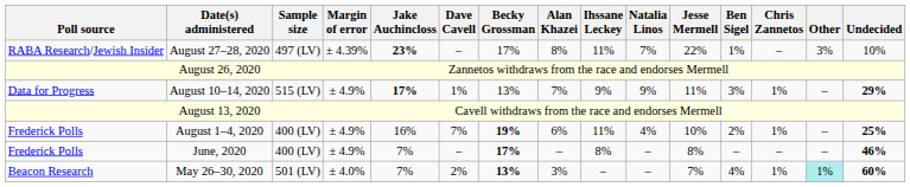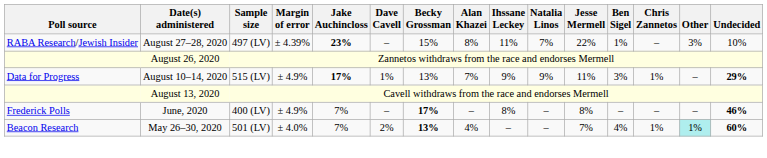 <table class="wikitable" style="font-size:90%;text-align:center;">
 <tr valign=bottom>
 <th>Poll source</th>
 <th>Date(s)<br>administered</th>
 <th>Sample<br>size</th>
 <th>Margin<br>of error</th>
 <th>Jake<br>Auchincloss</th>
 <th>Dave<br>Cavell</th>
 <th>Becky<br>Grossman</th>
 <th>Alan<br>Khazei</th>
 <th>Ihssane<br>Leckey</th>
 <th>Natalia<br>Linos</th>
 <th>Jesse<br>Mermell</th>
 <th>Ben<br>Sigel</th>
 <th>Chris<br>Zannetos</th>
 <th>Other</th>
 <th>Undecided</th>
 </tr>
 <tr>
 <td style="text-align:left;"><a href='#'>RABA Research</a>/<a href='#'>Jewish Insider</a></td>
 <td>August 27–28, 2020</td>
 <td>497 (LV)</td>
 <td>± 4.39%</td>
 <td><strong>23%</strong></td>
 <td>–</td>
-<td>17%</td>
+<td>15%</td>
 <td>8%</td>
 <td>11%</td>
 <td>7%</td>
 <td>22%</td>
 <td>1%</td>
 <td>–</td>
 <td>3%</td>
 <td>10%</td>
 </tr>
 <tr style="background:lightyellow;">
 <td style="border-right-style:hidden;"></td>
 <td style="border-right-style:hidden;">August 26, 2020</td>
 <td colspan="13">Zannetos withdraws from the race and endorses Mermell</td>
 </tr>
 <tr>
 <td style="text-align:left;"><a href='#'>Data for Progress</a></td>
 <td>August 10–14, 2020</td>
 <td>515 (LV)</td>
 <td>± 4.9%</td>
 <td><strong>17%</strong></td>
 <td>1%</td>
 <td>13%</td>
 <td>7%</td>
 <td>9%</td>
 <td>9%</td>
 <td>11%</td>
 <td>3%</td>
 <td>1%</td>
 <td>–</td>
 <td><strong>29%</strong></td>
 </tr>
 <tr style="background:lightyellow;">
 <td style="border-right-style:hidden;"></td>
 <td style="border-right-style:hidden;">August 13, 2020</td>
 <td colspan="13">Cavell withdraws from the race and endorses Mermell</td>
 </tr>
 <tr>
 <td style="text-align:left;"><a href='#'>Frederick Polls</a></td>
-<td>August 1–4, 2020</td>
-<td>400 (LV)</td>
-<td>± 4.9%</td>
-<td>16%</td>
-<td>7%</td>
-<td><strong>19%</strong></td>
-<td>6%</td>
-<td>11%</td>
-<td>4%</td>
-<td>10%</td>
-<td>2%</td>
-<td>1%</td>
-<td>–</td>
-<td><strong>25%</strong></td>
-</tr>
-<tr>
-<td style="text-align:left;"><a href='#'>Frederick Polls</a></td>
 <td>June, 2020</td>
 <td>400 (LV)</td>
 <td>± 4.9%</td>
 <td>7%</td>
 <td>–</td>
 <td><strong>17%</strong></td>
 <td>–</td>
 <td>8%</td>
 <td>–</td>
 <td>8%</td>
 <td>–</td>
 <td>–</td>
 <td>–</td>
 <td><strong>46%</strong></td>
 </tr>
 <tr>
 <td style="text-align:left;"><a href='#'>Beacon Research</a></td>
 <td>May 26–30, 2020</td>
 <td>501 (LV)</td>
 <td>± 4.0%</td>
 <td>7%</td>
 <td>2%</td>
 <td><strong>13%</strong></td>
-<td>3%</td>
+<td>4%</td>
 <td>–</td>
 <td>–</td>
 <td>7%</td>
 <td>4%</td>
 <td>1%</td>
 <td style="background: paleturquoise;">1%</td>
 <td><strong>60%</strong></td>
 </tr>
 </table>
